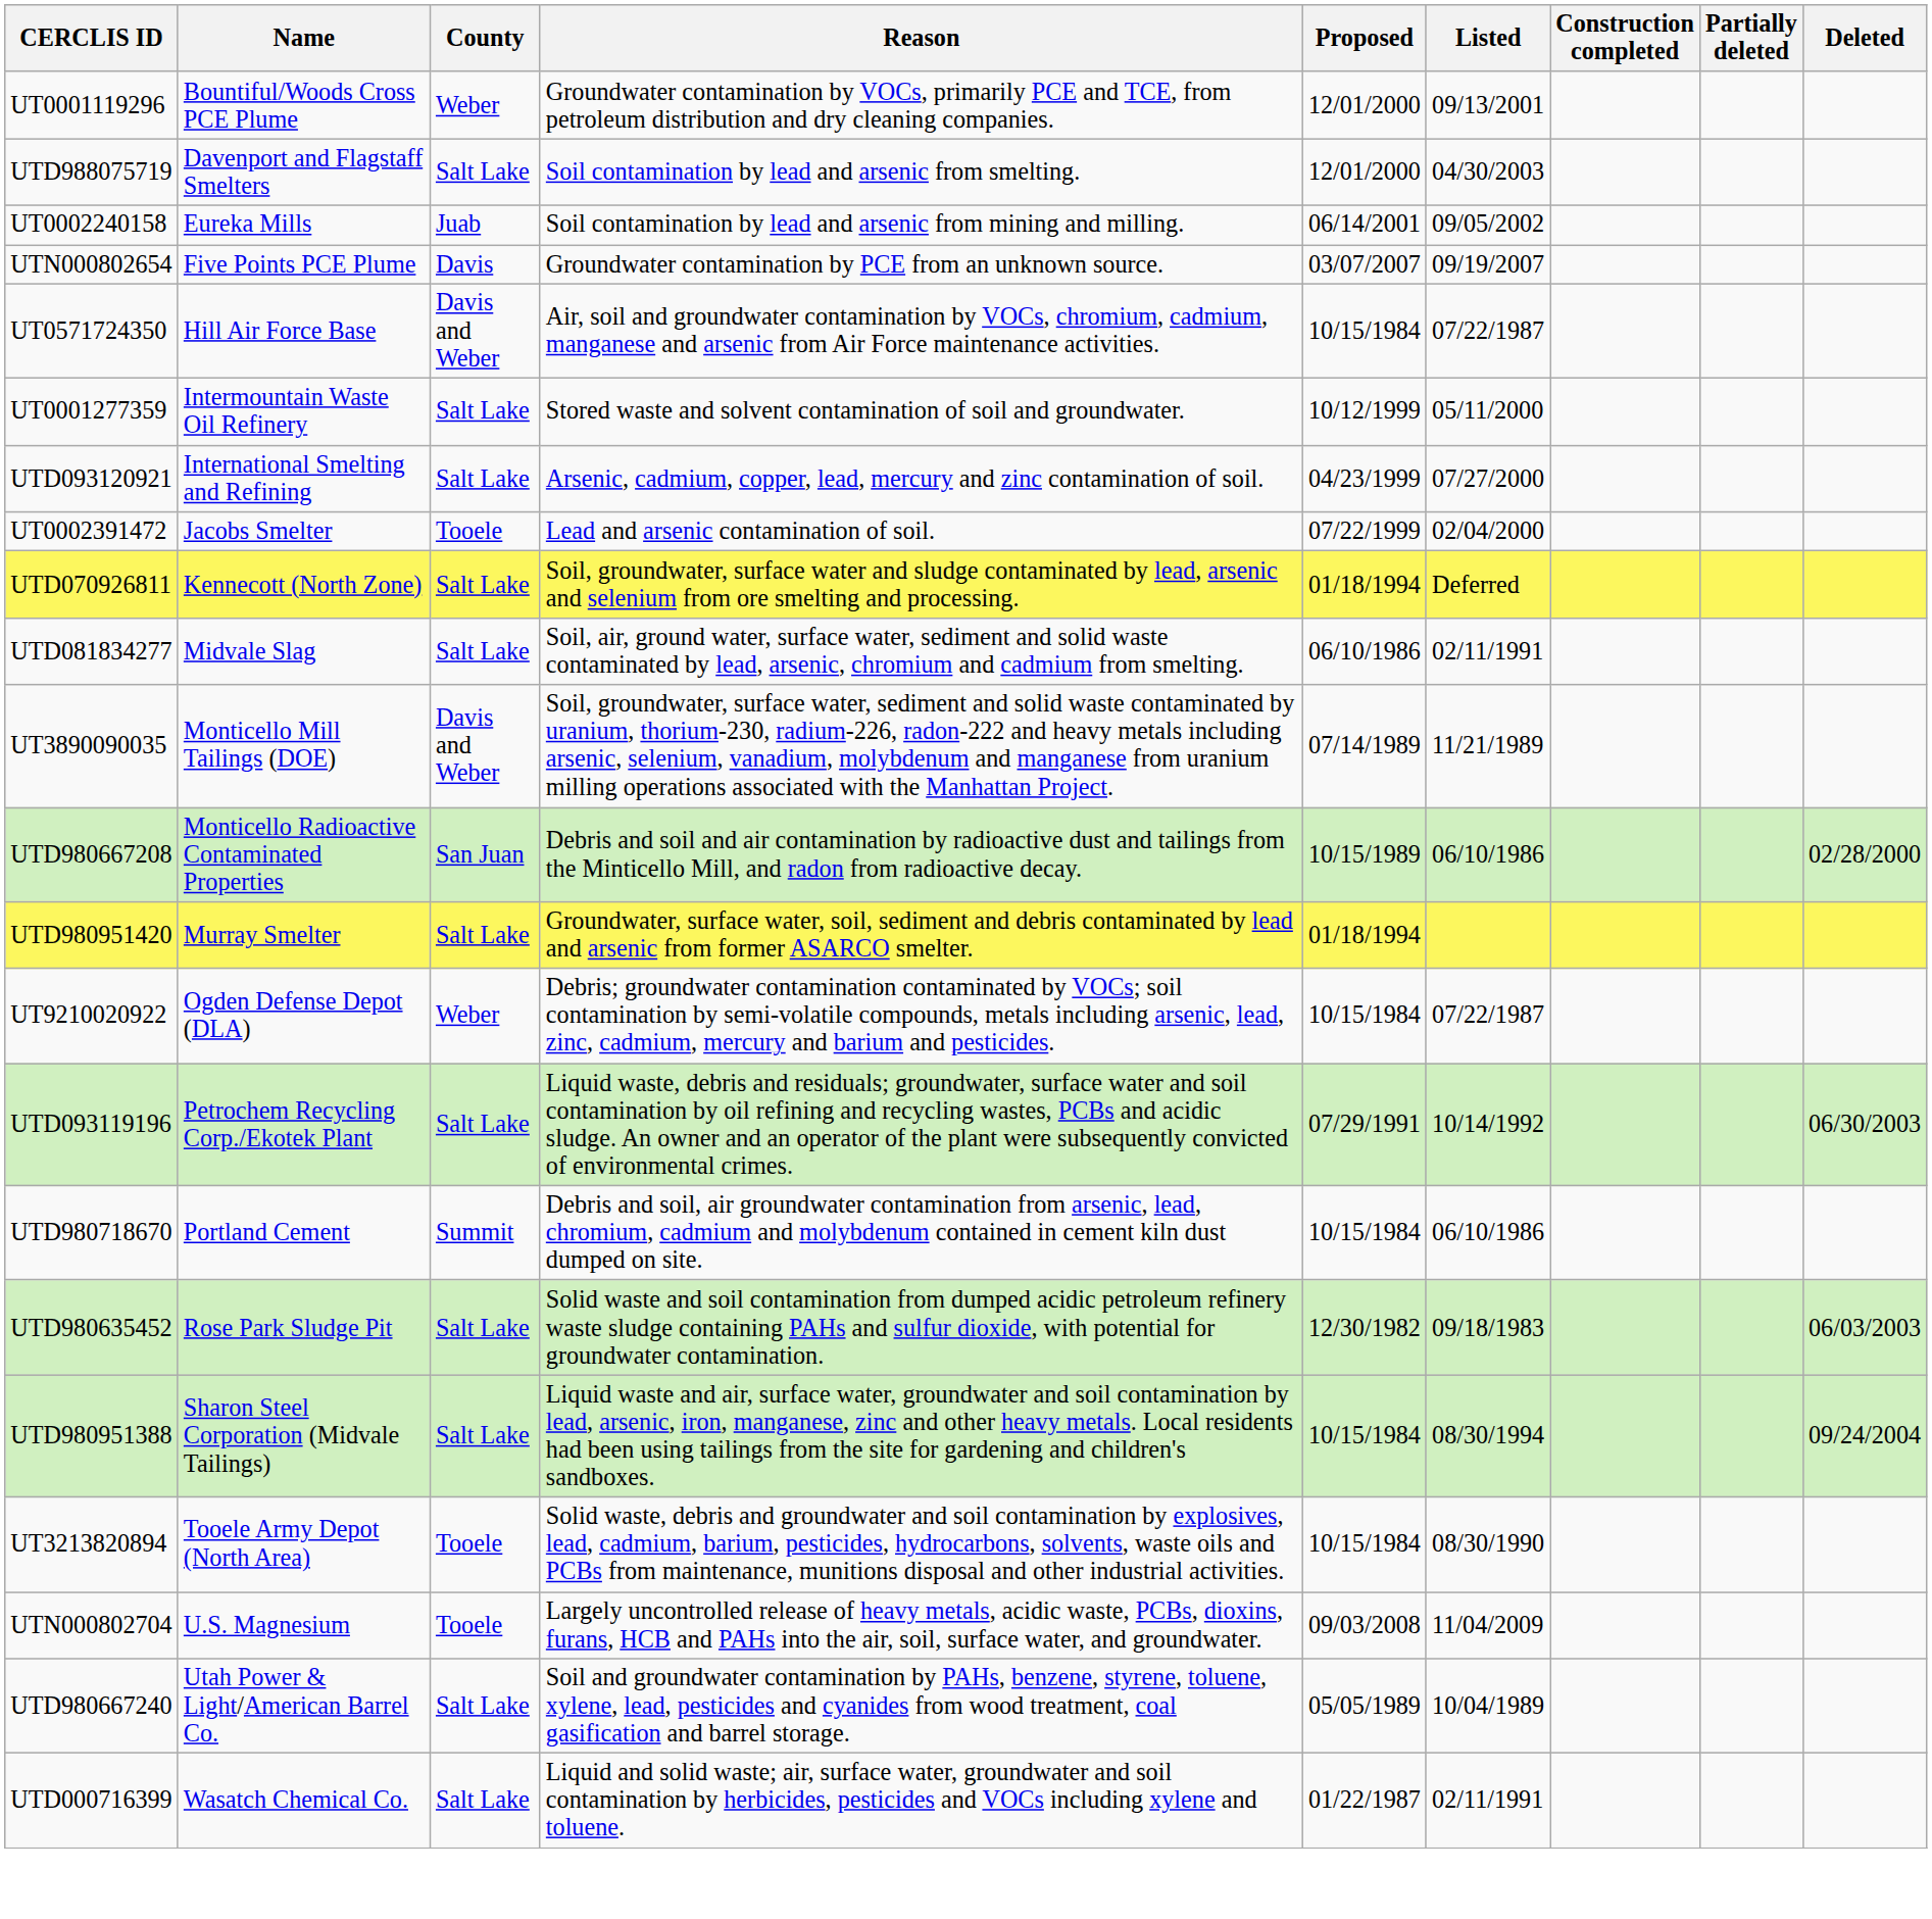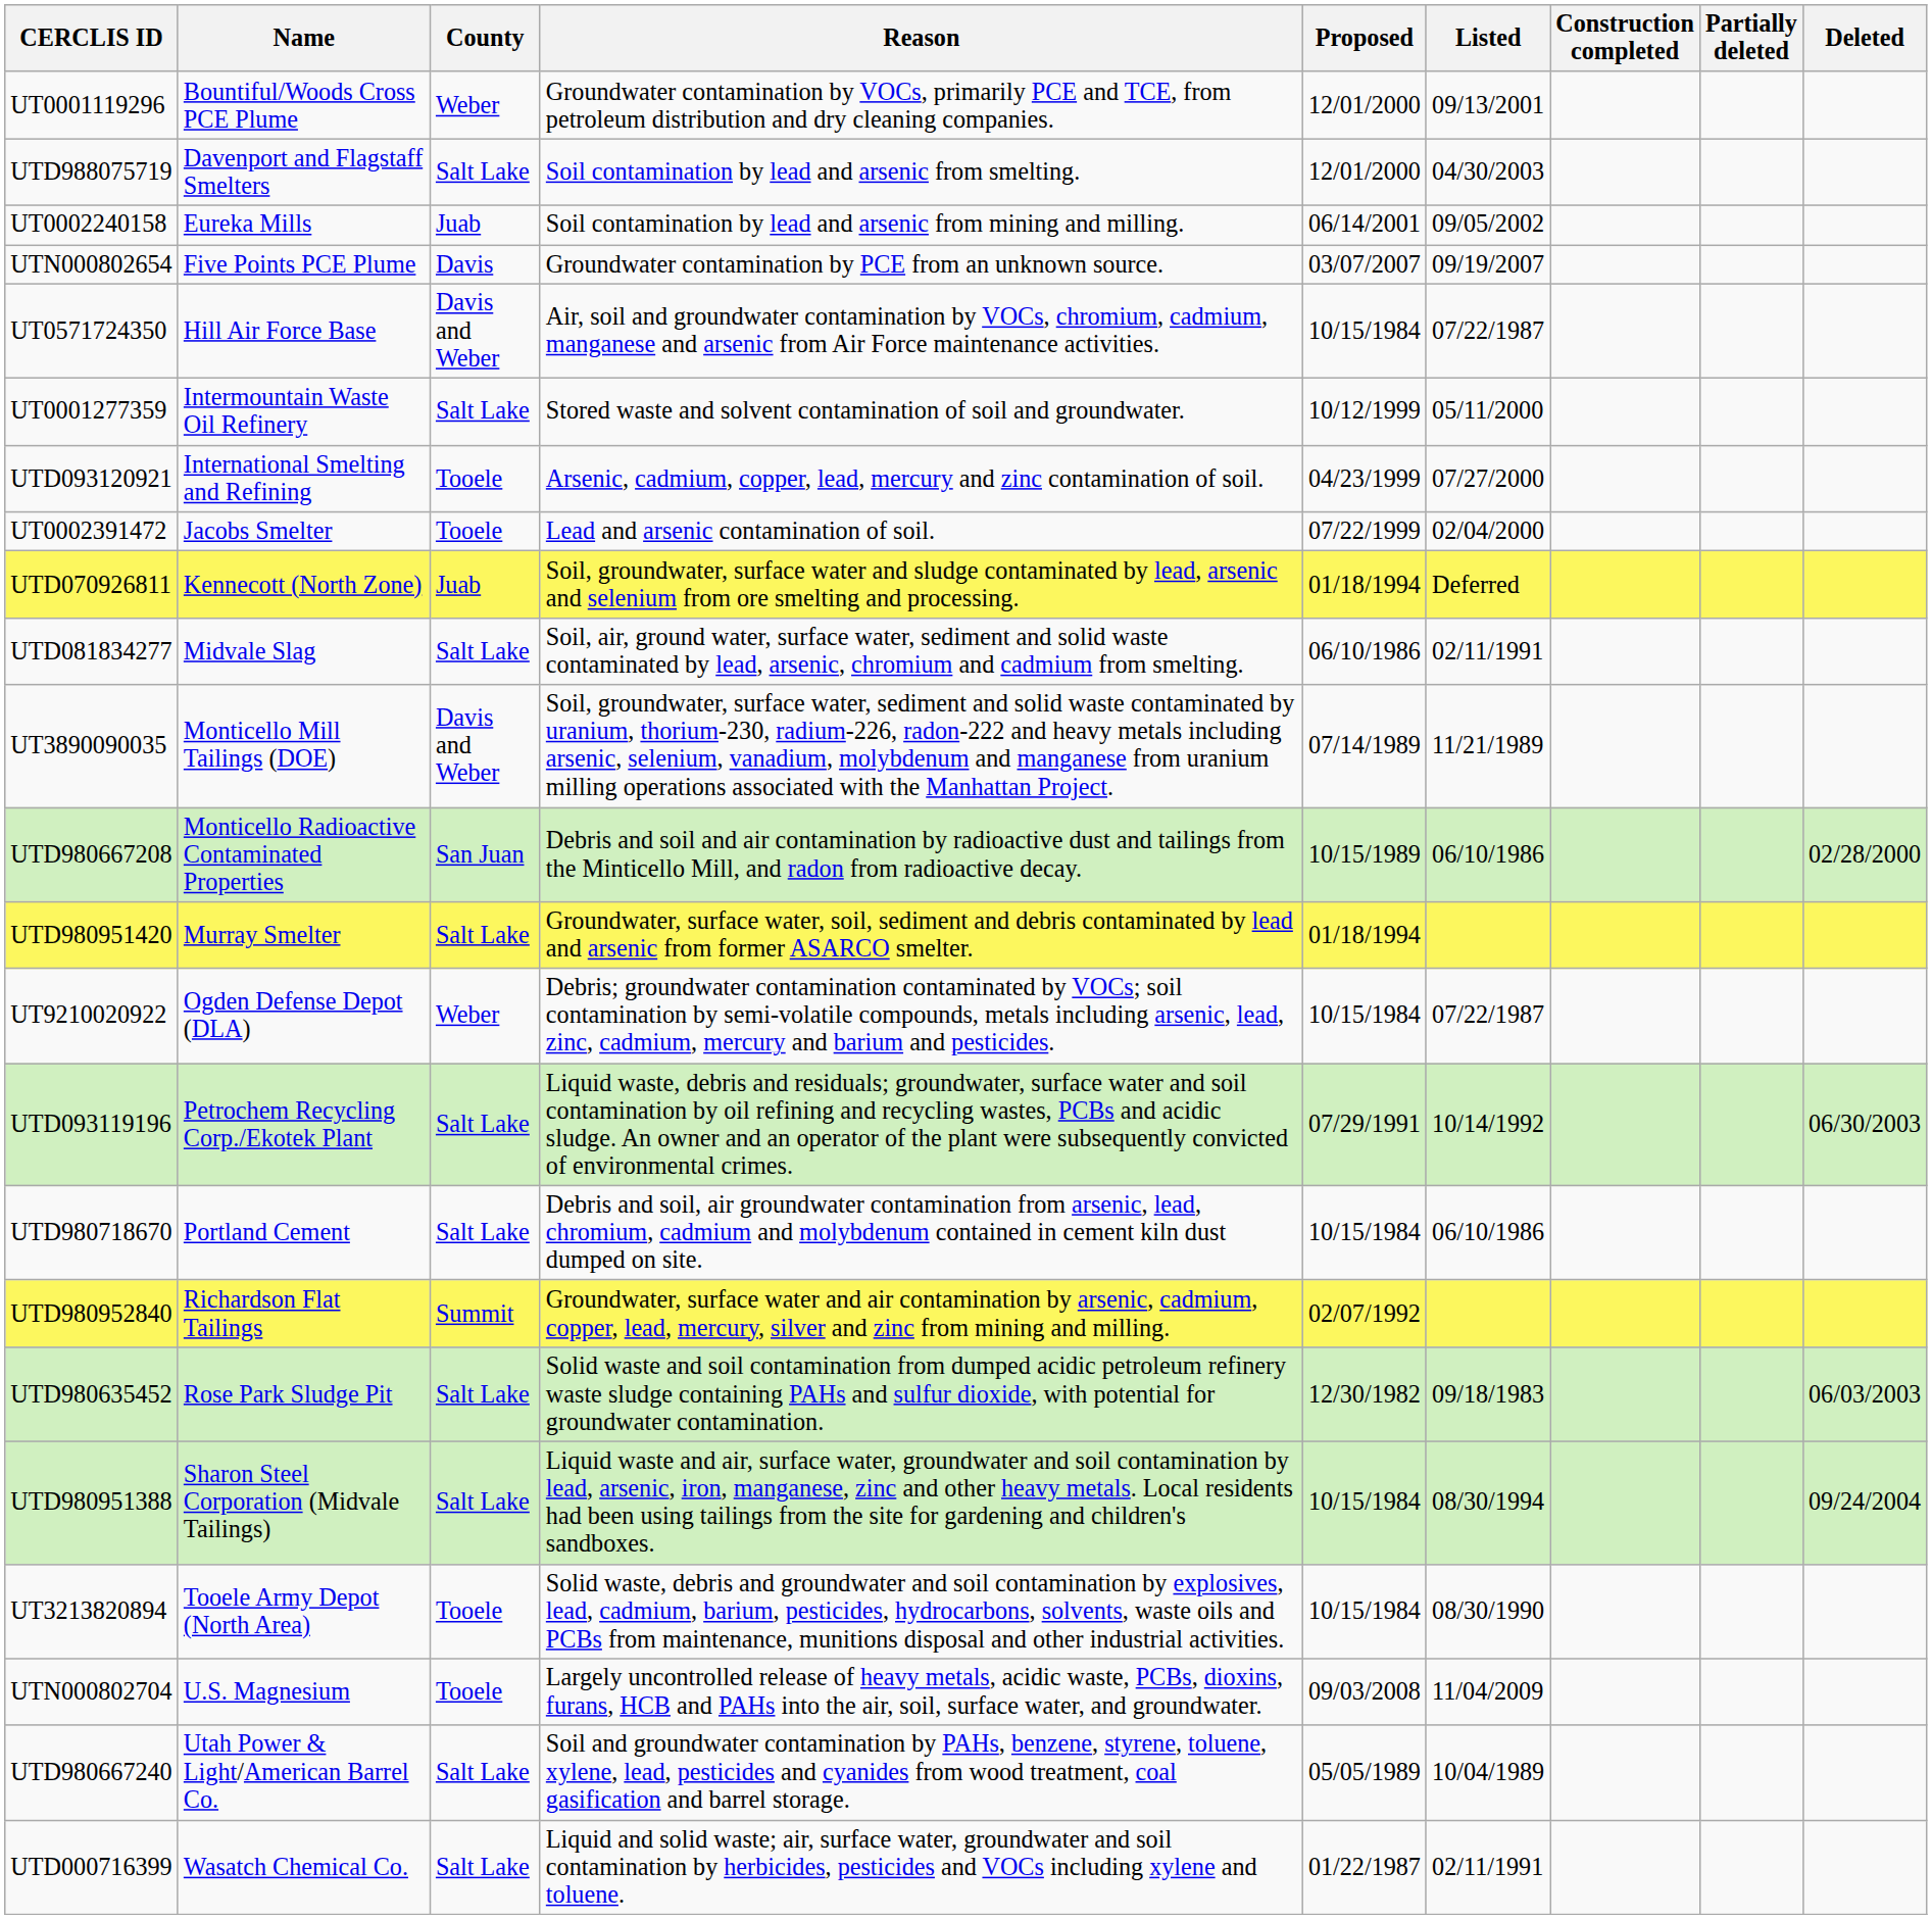 <table class="wikitable sortable">
 <tr>
 <th>CERCLIS ID</th>
 <th>Name</th>
 <th>County</th>
 <th>Reason</th>
 <th>Proposed</th>
 <th>Listed</th>
 <th>Construction<br>completed</th>
 <th>Partially<br>deleted</th>
 <th>Deleted</th>
 </tr>
 <tr>
 <td>UT0001119296</td>
 <td><a href='#'>Bountiful/Woods Cross PCE Plume</a></td>
 <td><a href='#'>Weber</a></td>
 <td>Groundwater contamination by <a href='#'>VOCs</a>, primarily <a href='#'>PCE</a> and <a href='#'>TCE</a>, from petroleum distribution and dry cleaning companies.</td>
 <td>12/01/2000</td>
 <td>09/13/2001</td>
 <td></td>
 <td></td>
 <td></td>
 </tr>
 <tr>
 <td>UTD988075719</td>
 <td><a href='#'>Davenport and Flagstaff Smelters</a></td>
 <td><a href='#'>Salt Lake</a></td>
 <td><a href='#'>Soil contamination</a> by <a href='#'>lead</a> and <a href='#'>arsenic</a> from smelting.</td>
 <td>12/01/2000</td>
 <td>04/30/2003</td>
 <td></td>
 <td></td>
 <td></td>
 </tr>
 <tr>
 <td>UT0002240158</td>
 <td><a href='#'>Eureka Mills</a></td>
 <td><a href='#'>Juab</a></td>
 <td>Soil contamination by <a href='#'>lead</a> and <a href='#'>arsenic</a> from mining and milling.</td>
 <td>06/14/2001</td>
 <td>09/05/2002</td>
 <td></td>
 <td></td>
 <td></td>
 </tr>
 <tr>
 <td>UTN000802654</td>
 <td><a href='#'>Five Points PCE Plume</a></td>
 <td><a href='#'>Davis</a></td>
 <td>Groundwater contamination by <a href='#'>PCE</a> from an unknown source.</td>
 <td>03/07/2007</td>
 <td>09/19/2007</td>
 <td></td>
 <td></td>
 <td></td>
 </tr>
 <tr>
 <td>UT0571724350</td>
 <td><a href='#'>Hill Air Force Base</a></td>
 <td><a href='#'>Davis</a> and <a href='#'>Weber</a></td>
 <td>Air, soil and groundwater contamination by <a href='#'>VOCs</a>, <a href='#'>chromium</a>, <a href='#'>cadmium</a>, <a href='#'>manganese</a> and <a href='#'>arsenic</a> from Air Force maintenance activities.</td>
 <td>10/15/1984</td>
 <td>07/22/1987</td>
 <td></td>
 <td></td>
 <td></td>
 </tr>
 <tr>
 <td>UT0001277359</td>
 <td><a href='#'>Intermountain Waste Oil Refinery</a></td>
 <td><a href='#'>Salt Lake</a></td>
 <td>Stored waste and solvent contamination of soil and groundwater.</td>
 <td>10/12/1999</td>
 <td>05/11/2000</td>
 <td></td>
 <td></td>
 <td></td>
 </tr>
 <tr>
 <td>UTD093120921</td>
 <td><a href='#'>International Smelting and Refining</a></td>
-<td><a href='#'>Salt Lake</a></td>
+<td><a href='#'>Tooele</a></td>
 <td><a href='#'>Arsenic</a>, <a href='#'>cadmium</a>, <a href='#'>copper</a>, <a href='#'>lead</a>, <a href='#'>mercury</a> and <a href='#'>zinc</a> contamination of soil.</td>
 <td>04/23/1999</td>
 <td>07/27/2000</td>
 <td></td>
 <td></td>
 <td></td>
 </tr>
 <tr>
 <td>UT0002391472</td>
 <td><a href='#'>Jacobs Smelter</a></td>
 <td><a href='#'>Tooele</a></td>
 <td><a href='#'>Lead</a> and <a href='#'>arsenic</a> contamination of soil.</td>
 <td>07/22/1999</td>
 <td>02/04/2000</td>
 <td></td>
 <td> </td>
 <td></td>
 </tr>
 <tr style="background:#fcf75e">
 <td>UTD070926811</td>
 <td><a href='#'>Kennecott (North Zone)</a></td>
-<td><a href='#'>Salt Lake</a></td>
+<td><a href='#'>Juab</a></td>
 <td>Soil, groundwater, surface water and sludge contaminated by <a href='#'>lead</a>, <a href='#'>arsenic</a> and <a href='#'>selenium</a> from ore smelting and processing.</td>
 <td>01/18/1994</td>
 <td>Deferred</td>
 <td></td>
 <td></td>
 <td></td>
 </tr>
 <tr>
 <td>UTD081834277</td>
 <td><a href='#'>Midvale Slag</a></td>
 <td><a href='#'>Salt Lake</a></td>
 <td>Soil, air, ground water, surface water, sediment and solid waste contaminated by <a href='#'>lead</a>, <a href='#'>arsenic</a>, <a href='#'>chromium</a> and <a href='#'>cadmium</a> from smelting.</td>
 <td>06/10/1986</td>
 <td>02/11/1991</td>
 <td></td>
 <td></td>
 <td></td>
 </tr>
 <tr>
 <td>UT3890090035</td>
 <td><a href='#'>Monticello Mill Tailings</a> (<a href='#'>DOE</a>)</td>
 <td><a href='#'>Davis</a> and <a href='#'>Weber</a></td>
 <td>Soil, groundwater, surface water, sediment and solid waste contaminated by <a href='#'>uranium</a>, <a href='#'>thorium</a>-230, <a href='#'>radium</a>-226, <a href='#'>radon</a>-222 and heavy metals including <a href='#'>arsenic</a>, <a href='#'>selenium</a>, <a href='#'>vanadium</a>, <a href='#'>molybdenum</a> and <a href='#'>manganese</a> from uranium milling operations associated with the <a href='#'>Manhattan Project</a>.</td>
 <td>07/14/1989</td>
 <td>11/21/1989</td>
 <td></td>
 <td></td>
 <td></td>
 </tr>
 <tr style="background:#d0f0c0">
 <td>UTD980667208</td>
 <td><a href='#'>Monticello Radioactive Contaminated Properties</a></td>
 <td><a href='#'>San Juan</a></td>
 <td>Debris and soil and air contamination by radioactive dust and tailings from the Minticello Mill, and <a href='#'>radon</a> from radioactive decay.</td>
 <td>10/15/1989</td>
 <td>06/10/1986</td>
 <td></td>
 <td></td>
 <td>02/28/2000</td>
 </tr>
 <tr style="background:#fcf75e">
 <td>UTD980951420</td>
 <td><a href='#'>Murray Smelter</a></td>
 <td><a href='#'>Salt Lake</a></td>
 <td>Groundwater, surface water, soil, sediment and debris contaminated by <a href='#'>lead</a> and <a href='#'>arsenic</a> from former <a href='#'>ASARCO</a> smelter.</td>
 <td>01/18/1994</td>
 <td></td>
 <td></td>
 <td></td>
 <td></td>
 </tr>
 <tr>
 <td>UT9210020922</td>
 <td><a href='#'>Ogden Defense Depot</a> (<a href='#'>DLA</a>)</td>
 <td><a href='#'>Weber</a></td>
 <td>Debris; groundwater contamination contaminated by <a href='#'>VOCs</a>; soil contamination by semi-volatile compounds, metals including <a href='#'>arsenic</a>, <a href='#'>lead</a>, <a href='#'>zinc</a>, <a href='#'>cadmium</a>, <a href='#'>mercury</a> and <a href='#'>barium</a> and <a href='#'>pesticides</a>.</td>
 <td>10/15/1984</td>
 <td>07/22/1987</td>
 <td></td>
 <td></td>
 <td></td>
 </tr>
 <tr style="background:#d0f0c0">
 <td>UTD093119196</td>
 <td><a href='#'>Petrochem Recycling Corp./Ekotek Plant</a></td>
 <td><a href='#'>Salt Lake</a></td>
 <td>Liquid waste, debris and residuals; groundwater, surface water and soil contamination by oil refining and recycling wastes, <a href='#'>PCBs</a> and acidic sludge. An owner and an operator of the plant were subsequently convicted of environmental crimes.</td>
 <td>07/29/1991</td>
 <td>10/14/1992</td>
 <td></td>
 <td></td>
 <td>06/30/2003</td>
 </tr>
 <tr>
 <td>UTD980718670</td>
 <td><a href='#'>Portland Cement</a></td>
-<td><a href='#'>Summit</a></td>
+<td><a href='#'>Salt Lake</a></td>
 <td>Debris and soil, air groundwater contamination from <a href='#'>arsenic</a>, <a href='#'>lead</a>, <a href='#'>chromium</a>, <a href='#'>cadmium</a> and <a href='#'>molybdenum</a> contained in cement kiln dust dumped on site.</td>
 <td>10/15/1984</td>
 <td>06/10/1986</td>
+<td></td>
+<td></td>
+<td></td>
+</tr>
+<tr style="background:#fcf75e">
+<td>UTD980952840</td>
+<td><a href='#'>Richardson Flat Tailings</a></td>
+<td><a href='#'>Summit</a></td>
+<td>Groundwater, surface water and air contamination by <a href='#'>arsenic</a>, <a href='#'>cadmium</a>, <a href='#'>copper</a>, <a href='#'>lead</a>, <a href='#'>mercury</a>, <a href='#'>silver</a> and <a href='#'>zinc</a> from mining and milling.</td>
+<td>02/07/1992</td>
+<td></td>
 <td></td>
 <td></td>
 <td></td>
 </tr>
 <tr style="background:#d0f0c0">
 <td>UTD980635452</td>
 <td><a href='#'>Rose Park Sludge Pit</a></td>
 <td><a href='#'>Salt Lake</a></td>
 <td>Solid waste and soil contamination from dumped acidic petroleum refinery waste sludge containing <a href='#'>PAHs</a> and <a href='#'>sulfur dioxide</a>, with potential for groundwater contamination.</td>
 <td>12/30/1982</td>
 <td>09/18/1983</td>
 <td></td>
 <td></td>
 <td>06/03/2003</td>
 </tr>
 <tr style="background:#d0f0c0">
 <td>UTD980951388</td>
 <td><a href='#'>Sharon Steel Corporation</a> (Midvale Tailings)</td>
 <td><a href='#'>Salt Lake</a></td>
 <td>Liquid waste and air, surface water, groundwater and soil contamination by <a href='#'>lead</a>, <a href='#'>arsenic</a>, <a href='#'>iron</a>, <a href='#'>manganese</a>, <a href='#'>zinc</a> and other <a href='#'>heavy metals</a>.  Local residents had been using tailings from the site for gardening and children's sandboxes.</td>
 <td>10/15/1984</td>
 <td>08/30/1994</td>
 <td></td>
 <td></td>
 <td>09/24/2004</td>
 </tr>
 <tr>
 <td>UT3213820894</td>
 <td><a href='#'>Tooele Army Depot (North Area)</a></td>
 <td><a href='#'>Tooele</a></td>
 <td>Solid waste, debris and groundwater and soil contamination by <a href='#'>explosives</a>, <a href='#'>lead</a>, <a href='#'>cadmium</a>, <a href='#'>barium</a>, <a href='#'>pesticides</a>, <a href='#'>hydrocarbons</a>, <a href='#'>solvents</a>, waste oils and <a href='#'>PCBs</a> from maintenance, munitions disposal and other industrial activities.</td>
 <td>10/15/1984</td>
 <td>08/30/1990</td>
 <td></td>
 <td></td>
 <td></td>
 </tr>
 <tr>
 <td>UTN000802704</td>
 <td><a href='#'>U.S. Magnesium</a></td>
 <td><a href='#'>Tooele</a></td>
 <td>Largely uncontrolled release of <a href='#'>heavy metals</a>, acidic waste, <a href='#'>PCBs</a>, <a href='#'>dioxins</a>, <a href='#'>furans</a>, <a href='#'>HCB</a> and <a href='#'>PAHs</a> into the air, soil, surface water, and groundwater.</td>
 <td>09/03/2008</td>
 <td>11/04/2009</td>
 <td></td>
 <td></td>
 <td></td>
 </tr>
 <tr>
 <td>UTD980667240</td>
 <td><a href='#'>Utah Power & Light</a>/<a href='#'>American Barrel Co.</a></td>
 <td><a href='#'>Salt Lake</a></td>
 <td>Soil and groundwater contamination by <a href='#'>PAHs</a>, <a href='#'>benzene</a>, <a href='#'>styrene</a>, <a href='#'>toluene</a>, <a href='#'>xylene</a>, <a href='#'>lead</a>, <a href='#'>pesticides</a> and <a href='#'>cyanides</a> from wood treatment, <a href='#'>coal gasification</a> and barrel storage.</td>
 <td>05/05/1989</td>
 <td>10/04/1989</td>
 <td></td>
 <td></td>
 <td></td>
 </tr>
 <tr>
 <td>UTD000716399</td>
 <td><a href='#'>Wasatch Chemical Co.</a></td>
 <td><a href='#'>Salt Lake</a></td>
 <td>Liquid and solid waste; air, surface water, groundwater and soil contamination by <a href='#'>herbicides</a>, <a href='#'>pesticides</a> and <a href='#'>VOCs</a> including <a href='#'>xylene</a> and <a href='#'>toluene</a>.</td>
 <td>01/22/1987</td>
 <td>02/11/1991</td>
 <td></td>
 <td></td>
 <td></td>
 </tr>
 <tr>
 </tr>
 </table>
